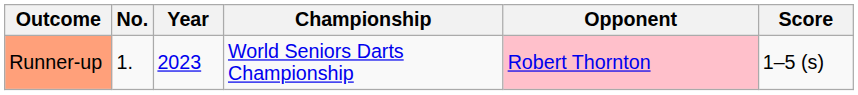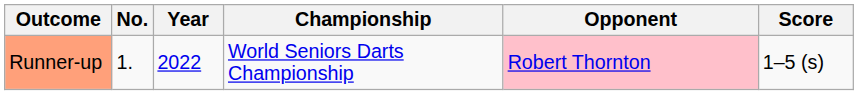 <table class="sortable wikitable">
 <tr>
 <th width="80">Outcome</th>
 <th width="20">No.</th>
 <th width="50">Year</th>
 <th style="width:220px;">Championship</th>
 <th style="width:200px;">Opponent</th>
 <th width="70">Score</th>
 </tr>
 <tr>
 <td style="background:#ffa07a;">Runner-up</td>
 <td>1.</td>
-<td><a href='#'>2023</a></td>
+<td><a href='#'>2022</a></td>
 <td><a href='#'>World Seniors Darts Championship</a></td>
 <td style="background: pink;"> <a href='#'>Robert Thornton</a></td>
 <td>1–5 (s)</td>
 </tr>
 </table>
